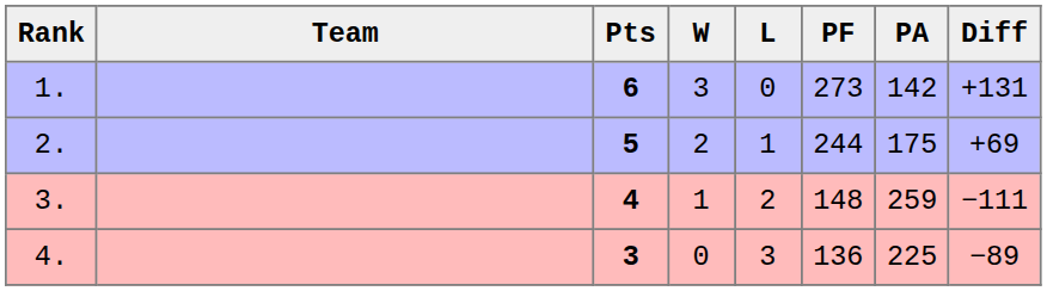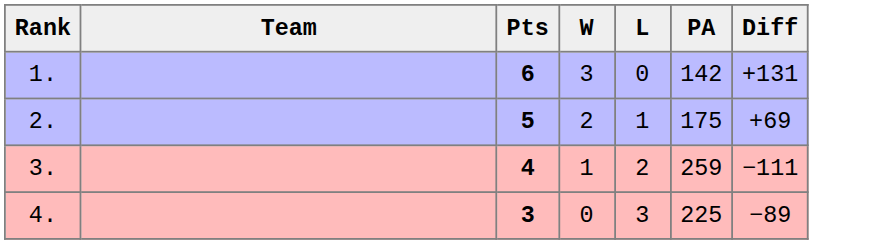 <table style=border-collapse:collapse border=1 cellspacing=0 cellpadding=5>
 <tr align=center bgcolor=#efefef>
 <th width=20>Rank</th>
 <th width=220>Team</th>
 <th width=20>Pts</th>
 <th width=20>W</th>
 <th width=20>L</th>
-<th width=20>PF</th>
 <th width=20>PA</th>
 <th width=20>Diff</th>
 </tr>
 <tr align=center bgcolor="#BBBBFF">
 <td>1.</td>
 <td align=left></td>
 <td><strong>6</strong></td>
 <td>3</td>
 <td>0</td>
-<td>273</td>
 <td>142</td>
 <td>+131</td>
 </tr>
 <tr align=center bgcolor="#BBBBFF">
 <td>2.</td>
 <td align=left></td>
 <td><strong>5</strong></td>
 <td>2</td>
 <td>1</td>
-<td>244</td>
 <td>175</td>
 <td>+69</td>
 </tr>
 <tr align=center bgcolor="#ffbbbb">
 <td>3.</td>
 <td align=left></td>
 <td><strong>4</strong></td>
 <td>1</td>
 <td>2</td>
-<td>148</td>
 <td>259</td>
 <td>−111</td>
 </tr>
 <tr align=center bgcolor="#ffbbbb">
 <td>4.</td>
 <td align=left></td>
 <td><strong>3</strong></td>
 <td>0</td>
 <td>3</td>
-<td>136</td>
 <td>225</td>
 <td>−89</td>
 </tr>
 </table>
